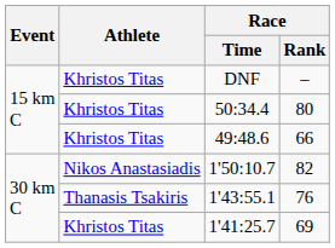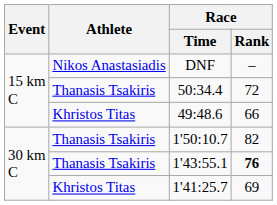 <table class="wikitable" border="1" style="font-size:90%">
 <tr>
 <th rowspan=2>Event</th>
 <th rowspan=2>Athlete</th>
 <th colspan=2>Race</th>
 </tr>
 <tr>
 <th>Time</th>
 <th>Rank</th>
 </tr>
 <tr>
 <td rowspan=3>15 km <br> C</td>
-<td><a href='#'>Khristos Titas</a></td>
+<td><a href='#'>Nikos Anastasiadis</a></td>
 <td align=center>DNF</td>
 <td align=center>–</td>
 </tr>
 <tr>
-<td><a href='#'>Khristos Titas</a></td>
+<td><a href='#'>Thanasis Tsakiris</a></td>
 <td align=center>50:34.4</td>
-<td align=center>80</td>
+<td align=center>72</td>
 </tr>
 <tr>
 <td><a href='#'>Khristos Titas</a></td>
 <td align=center>49:48.6</td>
 <td align=center>66</td>
 </tr>
 <tr>
 <td rowspan=3>30 km <br> C</td>
-<td><a href='#'>Nikos Anastasiadis</a></td>
+<td><a href='#'>Thanasis Tsakiris</a></td>
 <td align=center>1'50:10.7</td>
 <td align=center>82</td>
 </tr>
 <tr>
 <td><a href='#'>Thanasis Tsakiris</a></td>
 <td align=center>1'43:55.1</td>
-<td align=center>76</td>
+<td align=center><strong>76</strong></td>
 </tr>
 <tr>
 <td><a href='#'>Khristos Titas</a></td>
 <td align=center>1'41:25.7</td>
 <td align=center>69</td>
 </tr>
 </table>
